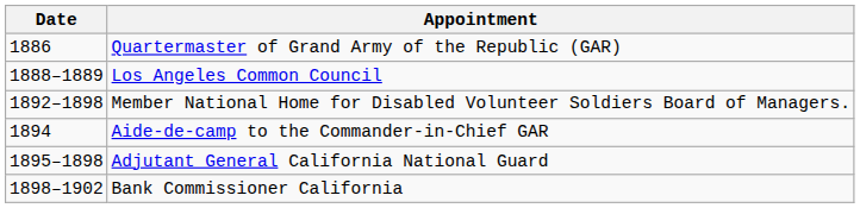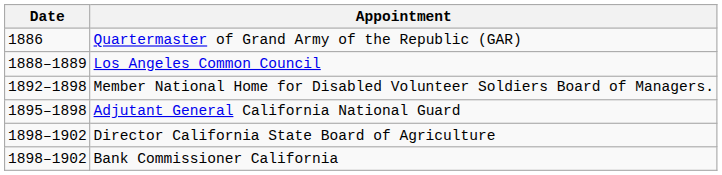 <table class="wikitable">
 <tr>
 <th>Date</th>
 <th>Appointment</th>
 </tr>
 <tr>
 <td>1886</td>
 <td><a href='#'>Quartermaster</a> of Grand Army of the Republic (GAR)</td>
 </tr>
 <tr>
 <td>1888–1889</td>
 <td><a href='#'>Los Angeles Common Council</a></td>
 </tr>
 <tr>
 <td>1892–1898</td>
 <td>Member National Home for Disabled Volunteer Soldiers Board of Managers.</td>
 </tr>
 <tr>
-<td>1894</td>
-<td><a href='#'>Aide-de-camp</a> to the Commander-in-Chief GAR</td>
+<td>1895–1898</td>
+<td><a href='#'>Adjutant General</a> California National Guard</td>
 </tr>
 <tr>
-<td>1895–1898</td>
-<td><a href='#'>Adjutant General</a> California National Guard</td>
+<td>1898–1902</td>
+<td>Director California State Board of Agriculture</td>
 </tr>
 <tr>
 <td>1898–1902</td>
 <td>Bank Commissioner California</td>
 </tr>
 </table>
